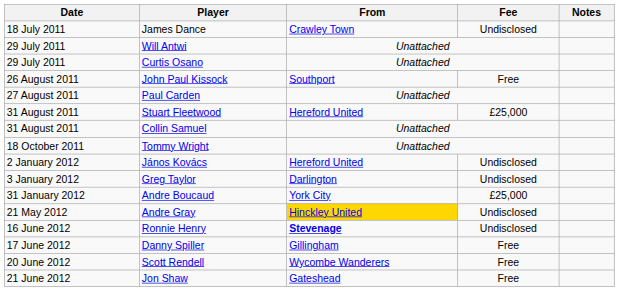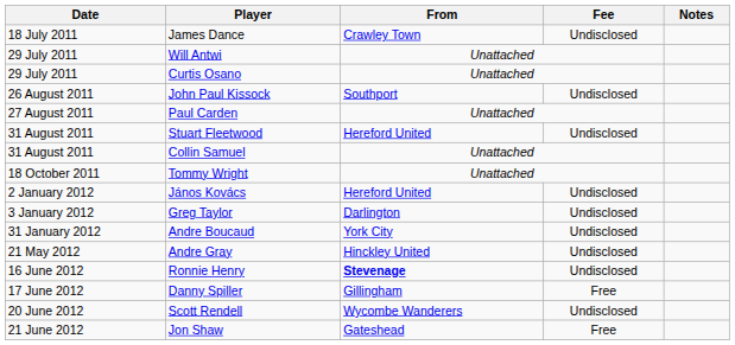 <table class="wikitable" style="text-align:center; font-size:95%;width:70%; text-align:left">
 <tr>
 <th>Date</th>
 <th>Player</th>
 <th>From</th>
 <th>Fee</th>
 <th>Notes</th>
 </tr>
 <tr>
 <td>18 July 2011</td>
 <td> James Dance</td>
 <td><a href='#'>Crawley Town</a></td>
 <td style="text-align:center;">Undisclosed</td>
 <td style="text-align:center;"></td>
 </tr>
 <tr>
 <td>29 July 2011</td>
 <td> <a href='#'>Will Antwi</a></td>
 <td style="text-align:center;" colspan="2"><em>Unattached</em></td>
 <td style="text-align:center;"></td>
 </tr>
 <tr>
 <td>29 July 2011</td>
 <td> <a href='#'>Curtis Osano</a></td>
 <td style="text-align:center;" colspan="2"><em>Unattached</em></td>
 <td style="text-align:center;"></td>
 </tr>
 <tr>
 <td>26 August 2011</td>
 <td> <a href='#'>John Paul Kissock</a></td>
 <td><a href='#'>Southport</a></td>
-<td style="text-align:center;">Free</td>
+<td style="text-align:center;">Undisclosed</td>
 <td style="text-align:center;"></td>
 </tr>
 <tr>
 <td>27 August 2011</td>
 <td> <a href='#'>Paul Carden</a></td>
 <td style="text-align:center;" colspan="2"><em>Unattached</em></td>
 <td style="text-align:center;"></td>
 </tr>
 <tr>
 <td>31 August 2011</td>
 <td> <a href='#'>Stuart Fleetwood</a></td>
 <td><a href='#'>Hereford United</a></td>
-<td style="text-align:center;">£25,000</td>
+<td style="text-align:center;">Undisclosed</td>
 <td style="text-align:center;"></td>
 </tr>
 <tr>
 <td>31 August 2011</td>
 <td> <a href='#'>Collin Samuel</a></td>
 <td style="text-align:center;" colspan="2"><em>Unattached</em></td>
 <td style="text-align:center;"></td>
 </tr>
 <tr>
 <td>18 October 2011</td>
 <td> <a href='#'>Tommy Wright</a></td>
 <td style="text-align:center;" colspan="2"><em>Unattached</em></td>
 <td style="text-align:center;"></td>
 </tr>
 <tr>
 <td>2 January 2012</td>
 <td> <a href='#'>János Kovács</a></td>
 <td><a href='#'>Hereford United</a></td>
 <td style="text-align:center;">Undisclosed</td>
 <td style="text-align:center;"></td>
 </tr>
 <tr>
 <td>3 January 2012</td>
 <td> <a href='#'>Greg Taylor</a></td>
 <td><a href='#'>Darlington</a></td>
 <td style="text-align:center;">Undisclosed</td>
 <td style="text-align:center;"></td>
 </tr>
 <tr>
 <td>31 January 2012</td>
 <td> <a href='#'>Andre Boucaud</a></td>
 <td><a href='#'>York City</a></td>
-<td style="text-align:center;">£25,000</td>
+<td style="text-align:center;">Undisclosed</td>
 <td style="text-align:center;"></td>
 </tr>
 <tr>
 <td>21 May 2012</td>
 <td> <a href='#'>Andre Gray</a></td>
-<td style="background: gold;"><a href='#'>Hinckley United</a></td>
+<td><a href='#'>Hinckley United</a></td>
 <td style="text-align:center;">Undisclosed</td>
 <td style="text-align:center;"></td>
 </tr>
 <tr>
 <td>16 June 2012</td>
 <td> <a href='#'>Ronnie Henry</a></td>
 <td><strong><a href='#'>Stevenage</a></strong></td>
 <td style="text-align:center;">Undisclosed</td>
 <td style="text-align:center;"></td>
 </tr>
 <tr>
 <td>17 June 2012</td>
 <td> <a href='#'>Danny Spiller</a></td>
 <td><a href='#'>Gillingham</a></td>
 <td style="text-align:center;">Free</td>
 <td style="text-align:center;"></td>
 </tr>
 <tr>
 <td>20 June 2012</td>
 <td> <a href='#'>Scott Rendell</a></td>
 <td><a href='#'>Wycombe Wanderers</a></td>
-<td style="text-align:center;">Free</td>
+<td style="text-align:center;">Undisclosed</td>
 <td style="text-align:center;"></td>
 </tr>
 <tr>
 <td>21 June 2012</td>
 <td> <a href='#'>Jon Shaw</a></td>
 <td><a href='#'>Gateshead</a></td>
 <td style="text-align:center;">Free</td>
 <td style="text-align:center;"></td>
 </tr>
 </table>
